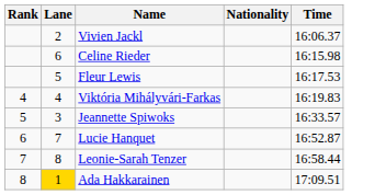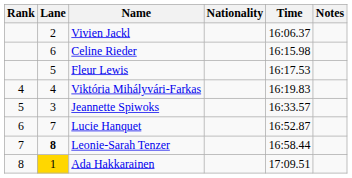 <table class="wikitable sortable" style="text-align:center">
 <tr>
 <th>Rank</th>
 <th>Lane</th>
 <th>Name</th>
 <th>Nationality</th>
 <th>Time</th>
+<th>Notes</th>
 </tr>
 <tr>
 <td></td>
 <td>2</td>
 <td align=left><a href='#'>Vivien Jackl</a></td>
 <td align=left></td>
 <td>16:06.37</td>
+<td></td>
 </tr>
 <tr>
 <td></td>
 <td>6</td>
 <td align=left><a href='#'>Celine Rieder</a></td>
 <td align=left></td>
 <td>16:15.98</td>
+<td></td>
 </tr>
 <tr>
 <td></td>
 <td>5</td>
 <td align=left><a href='#'>Fleur Lewis</a></td>
 <td align=left></td>
 <td>16:17.53</td>
+<td></td>
 </tr>
 <tr>
 <td>4</td>
 <td>4</td>
 <td align=left><a href='#'>Viktória Mihályvári-Farkas</a></td>
 <td align=left></td>
 <td>16:19.83</td>
+<td></td>
 </tr>
 <tr>
 <td>5</td>
 <td>3</td>
 <td align=left><a href='#'>Jeannette Spiwoks</a></td>
 <td align=left></td>
 <td>16:33.57</td>
+<td></td>
 </tr>
 <tr>
 <td>6</td>
 <td>7</td>
 <td align=left><a href='#'>Lucie Hanquet</a></td>
 <td align=left></td>
 <td>16:52.87</td>
+<td></td>
 </tr>
 <tr>
 <td>7</td>
-<td>8</td>
+<td><strong>8</strong></td>
 <td align=left><a href='#'>Leonie-Sarah Tenzer</a></td>
 <td align=left></td>
 <td>16:58.44</td>
+<td></td>
 </tr>
 <tr>
 <td>8</td>
 <td style="background: gold;">1</td>
 <td align=left><a href='#'>Ada Hakkarainen</a></td>
 <td align=left></td>
 <td>17:09.51</td>
+<td></td>
 </tr>
 </table>
